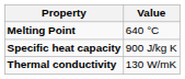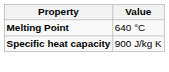 <table class="wikitable">
 <tr>
 <th>Property</th>
 <th>Value</th>
 </tr>
 <tr>
 <td><strong>Melting Point</strong></td>
 <td>640 °C</td>
 </tr>
 <tr>
 <td><strong>Specific heat capacity</strong></td>
 <td>900 J/kg K</td>
 </tr>
-<tr>
-<td><strong>Thermal conductivity</strong></td>
-<td>130 W/mK</td>
-</tr>
 </table>
